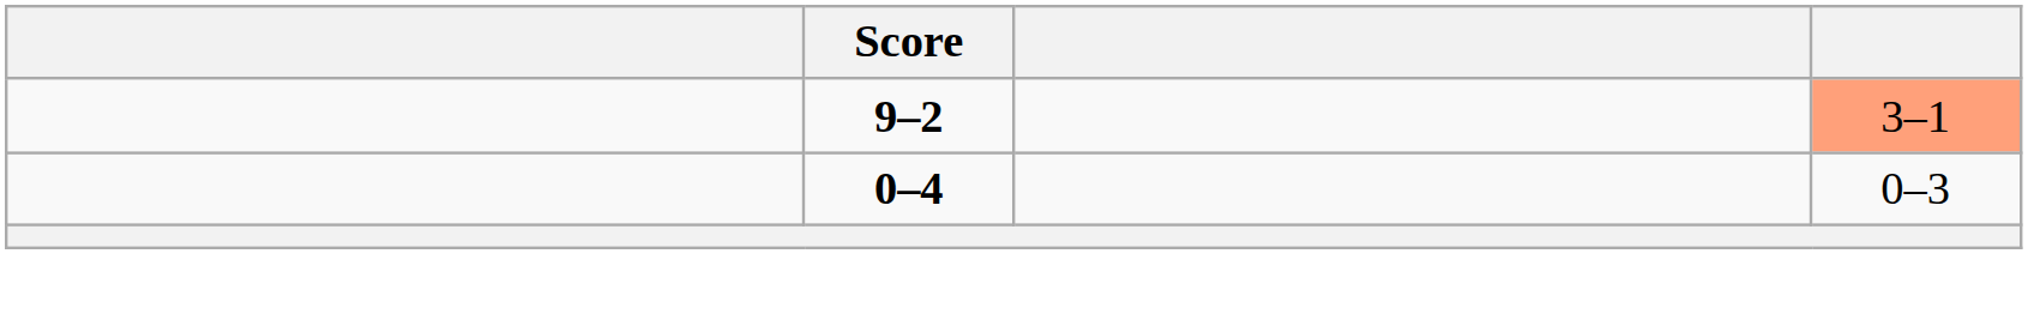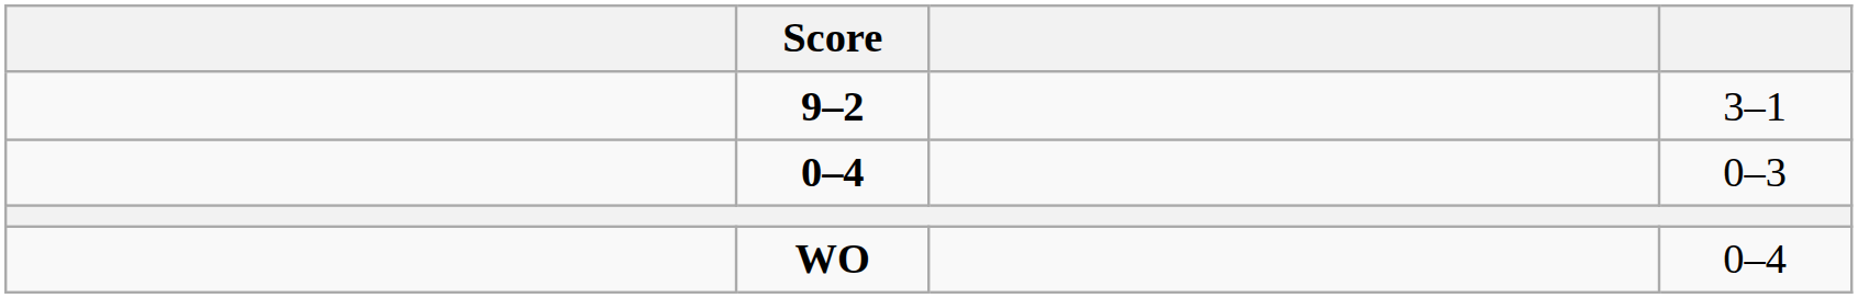 <table class="wikitable" style="text-align: center; ">
 <tr>
 <th align="right" width="270"></th>
 <th width="65">Score</th>
 <th align="left" width="270"></th>
 <th width="65"></th>
 </tr>
 <tr>
 <td align="left"><strong></strong></td>
 <td><strong>9–2</strong></td>
 <td align="left"></td>
-<td style="background: lightsalmon;">3–1 <strong></strong></td>
+<td>3–1 <strong></strong></td>
 </tr>
 <tr>
 <td align="left"></td>
 <td><strong>0–4</strong></td>
 <td align="left"><strong></strong></td>
 <td>0–3 <strong></strong></td>
 </tr>
 <tr>
 <th colspan="4"></th>
 </tr>
+<tr>
+<td align="left"></td>
+<td><strong>WO</strong></td>
+<td align="left"><strong></strong></td>
+<td>0–4 <strong></strong></td>
+</tr>
 </table>
